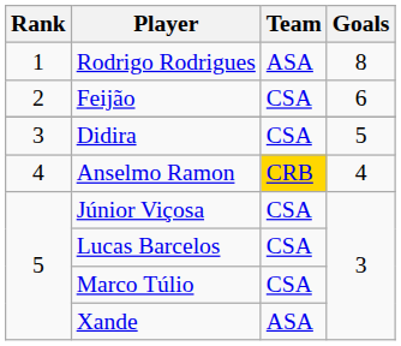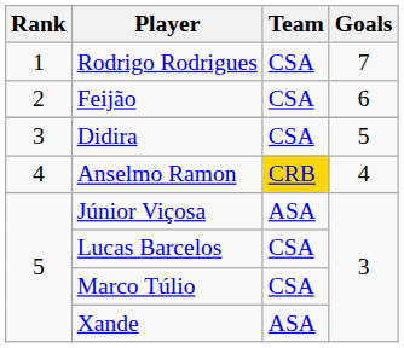 <table class="wikitable" style="text-align:center">
 <tr>
 <th>Rank</th>
 <th>Player</th>
 <th>Team</th>
 <th>Goals</th>
 </tr>
 <tr>
 <td>1</td>
 <td align=left><a href='#'>Rodrigo Rodrigues</a></td>
-<td align=left><a href='#'>ASA</a></td>
-<td>8</td>
+<td align=left><a href='#'>CSA</a></td>
+<td>7</td>
 </tr>
 <tr>
 <td>2</td>
 <td align=left><a href='#'>Feijão</a></td>
 <td align=left><a href='#'>CSA</a></td>
 <td>6</td>
 </tr>
 <tr>
 </tr>
 <tr>
 <td>3</td>
 <td align=left><a href='#'>Didira</a></td>
 <td align=left><a href='#'>CSA</a></td>
 <td>5</td>
 </tr>
 <tr>
 <td>4</td>
 <td align=left><a href='#'>Anselmo Ramon</a></td>
 <td align=left style="background: gold;"><a href='#'>CRB</a></td>
 <td>4</td>
 </tr>
 <tr>
 <td rowspan=4>5</td>
 <td align=left><a href='#'>Júnior Viçosa</a></td>
-<td align=left><a href='#'>CSA</a></td>
+<td align=left><a href='#'>ASA</a></td>
 <td rowspan=4>3</td>
 </tr>
 <tr>
 <td align=left><a href='#'>Lucas Barcelos</a></td>
 <td align=left><a href='#'>CSA</a></td>
 </tr>
 <tr>
 <td align=left><a href='#'>Marco Túlio</a></td>
 <td align=left><a href='#'>CSA</a></td>
 </tr>
 <tr>
 <td align=left><a href='#'>Xande</a></td>
 <td align=left><a href='#'>ASA</a></td>
 </tr>
 </table>
